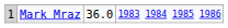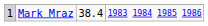 <table class="wikitable">
 <tr>
 </tr>
 <tr>
 <td style="background: lightgrey;">1</td>
 <td><a href='#'>Mark Mraz</a></td>
-<td>36.0</td>
+<td>38.4</td>
 <td style="font-size:80%;"><a href='#'>1983</a> <a href='#'>1984</a> <a href='#'>1985</a> <a href='#'>1986</a></td>
 </tr>
 </table>
